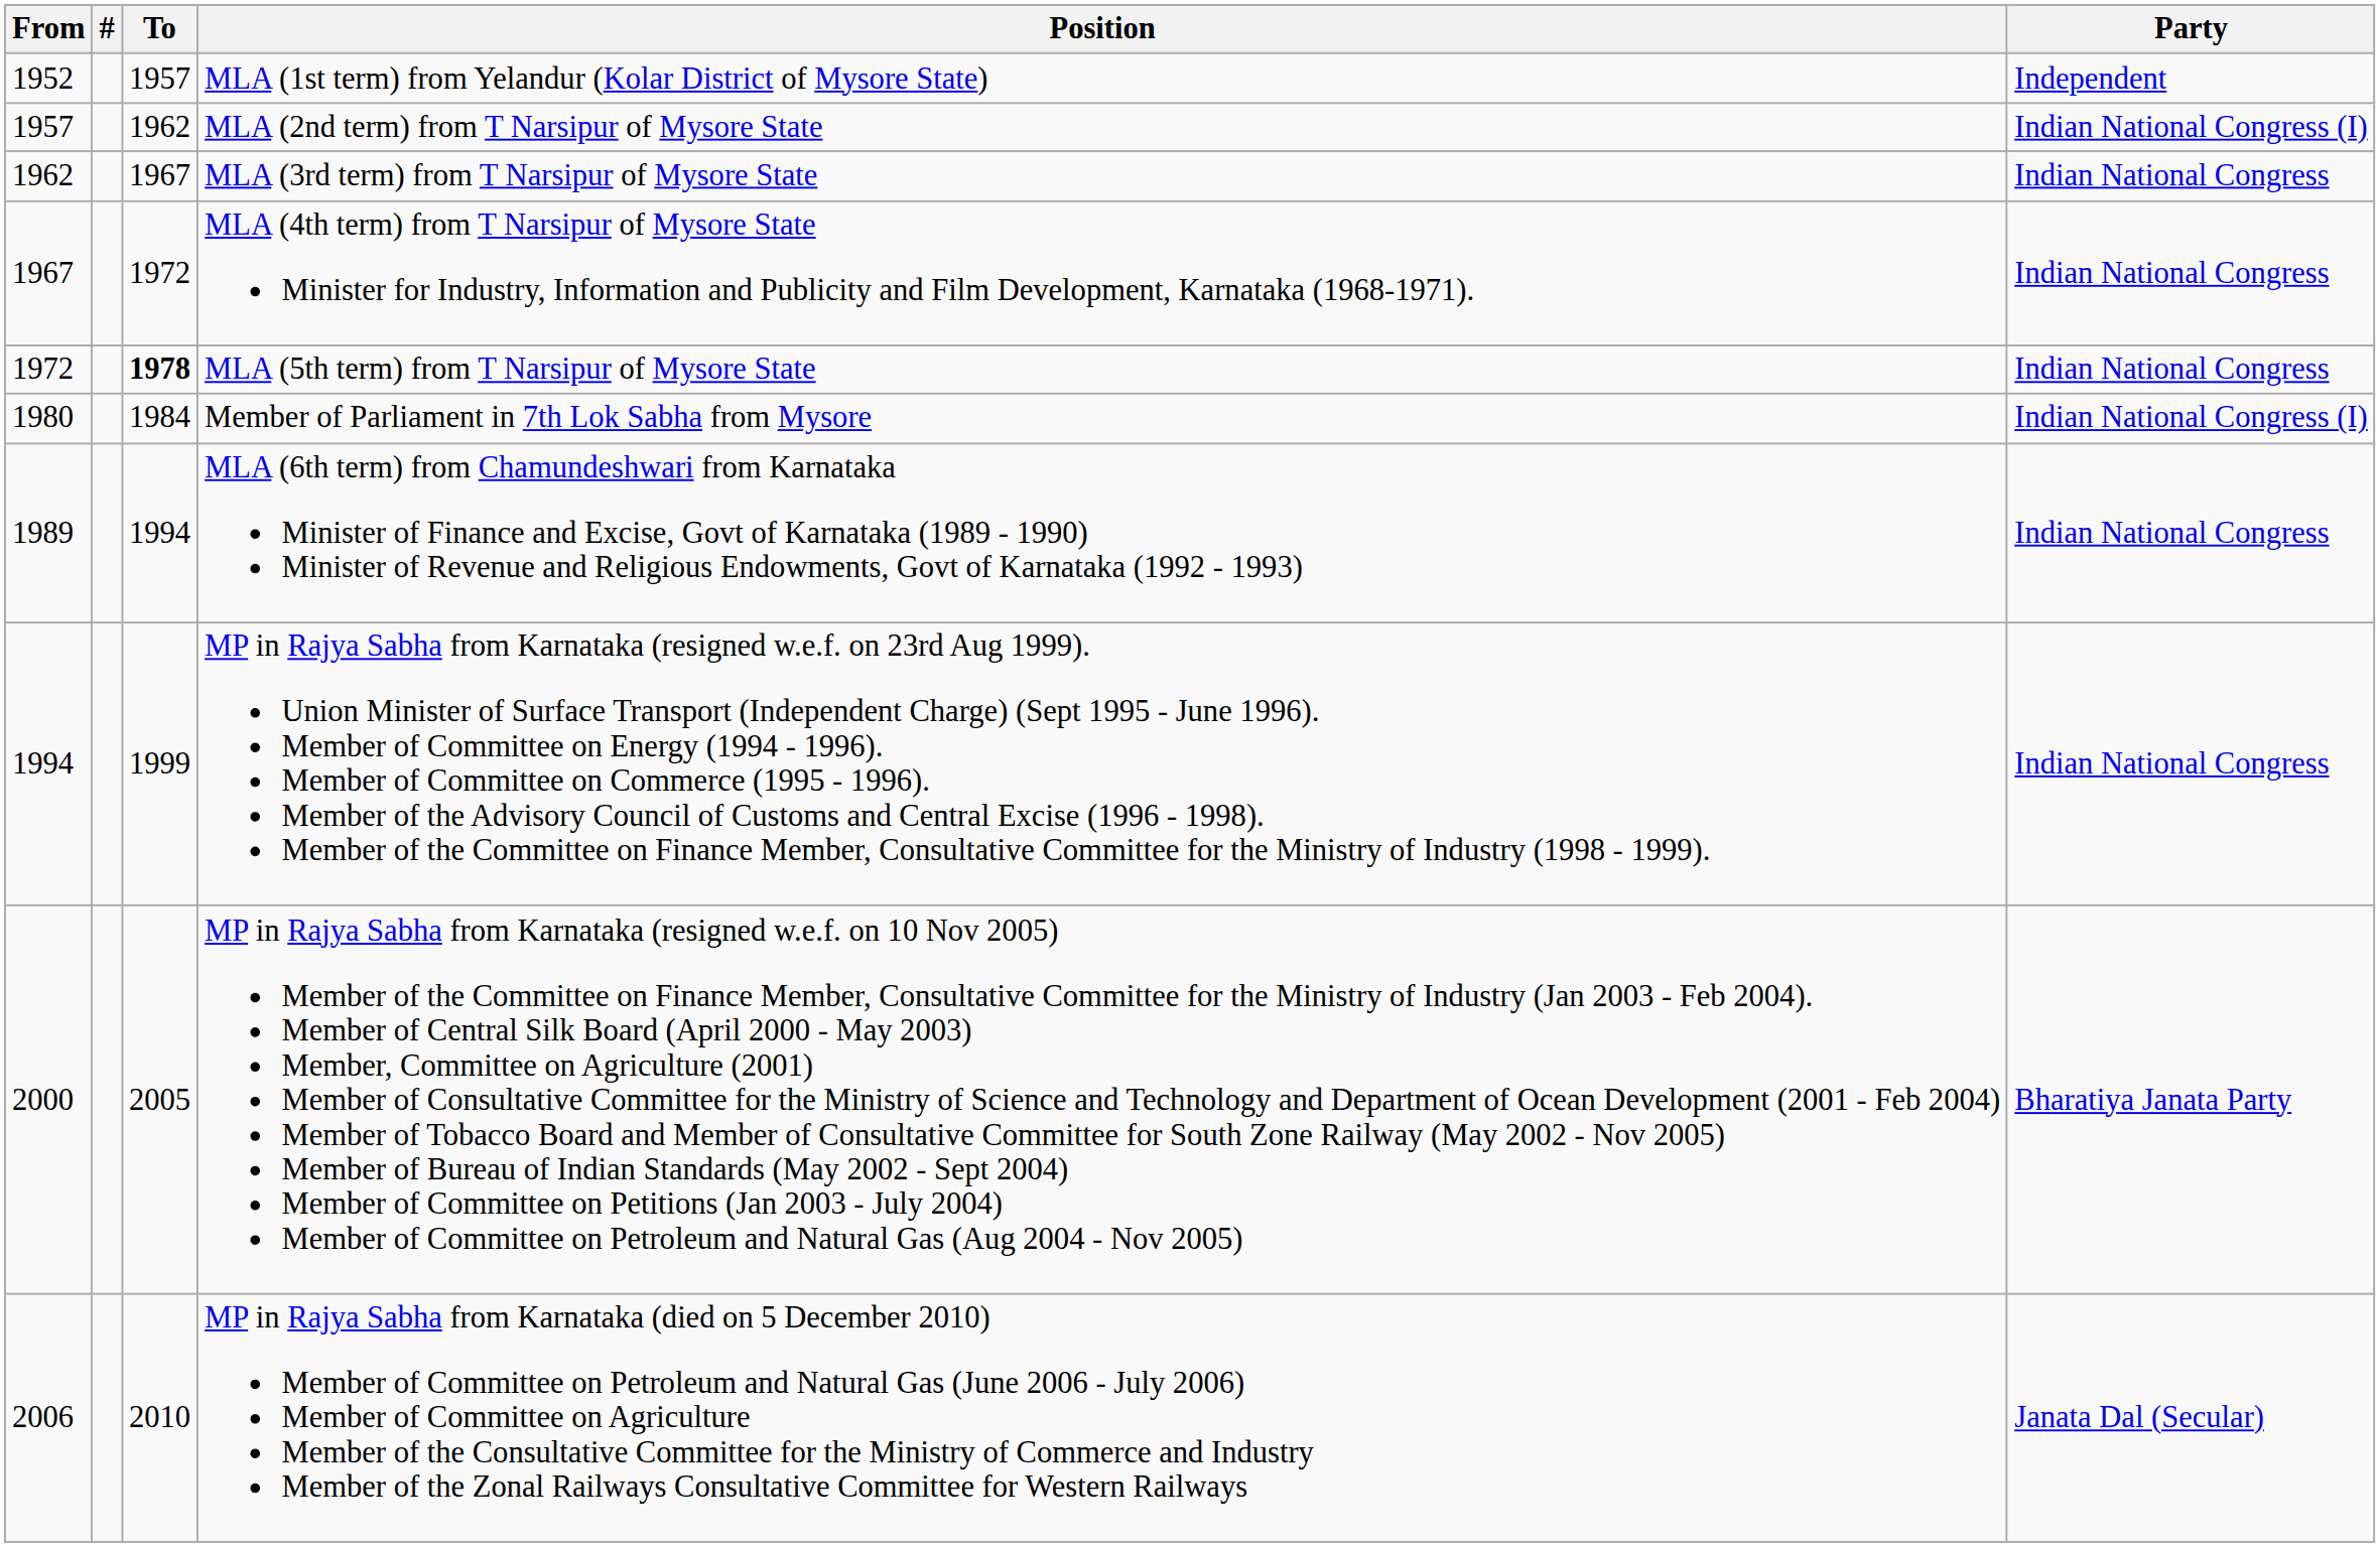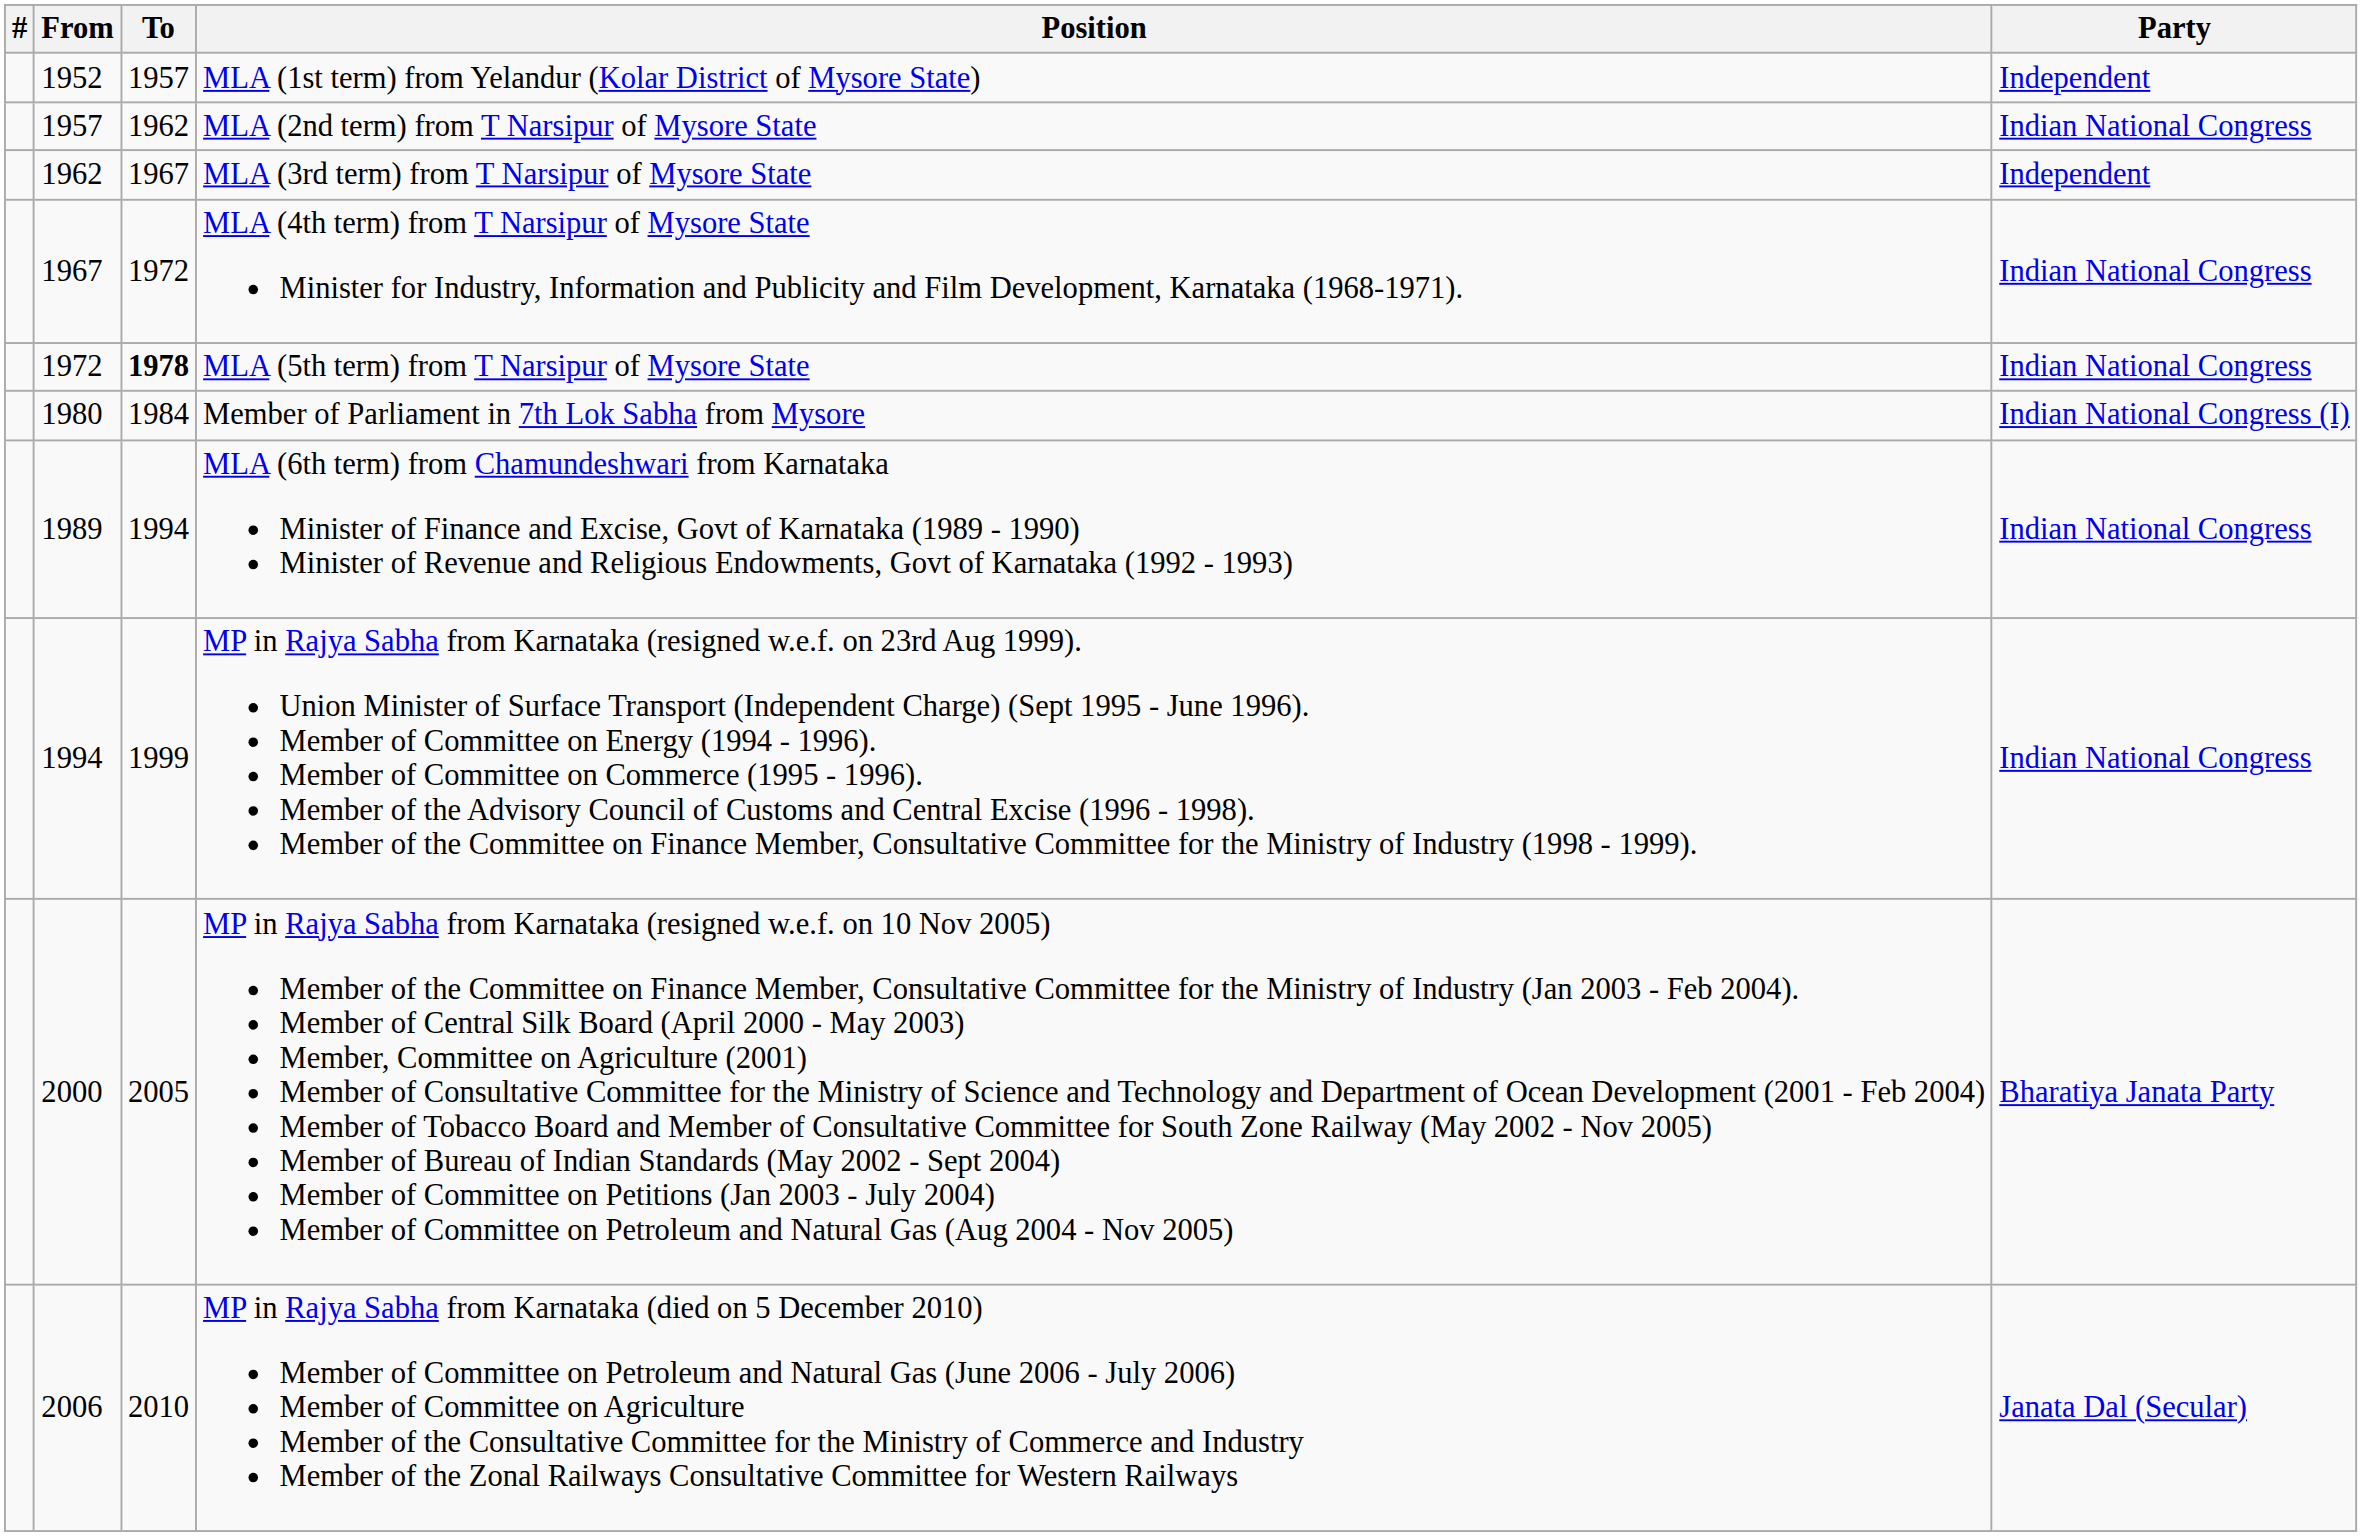 <table class="wikitable">
 <tr>
+<th>#</th>
 <th>From</th>
-<th>#</th>
 <th>To</th>
 <th>Position</th>
 <th>Party</th>
 </tr>
 <tr>
+<td></td>
 <td>1952</td>
-<td></td>
 <td>1957</td>
 <td><a href='#'>MLA</a> (1st term) from Yelandur (<a href='#'>Kolar District</a> of <a href='#'>Mysore State</a>)</td>
 <td><a href='#'>Independent</a></td>
 </tr>
 <tr>
+<td></td>
 <td>1957</td>
-<td></td>
 <td>1962</td>
 <td><a href='#'>MLA</a> (2nd term) from <a href='#'>T Narsipur</a> of <a href='#'>Mysore State</a></td>
-<td><a href='#'>Indian National Congress (I)</a></td>
-</tr>
-<tr>
-<td>1962</td>
-<td></td>
-<td>1967</td>
-<td><a href='#'>MLA</a> (3rd term) from <a href='#'>T Narsipur</a> of <a href='#'>Mysore State</a></td>
 <td><a href='#'>Indian National Congress</a></td>
 </tr>
 <tr>
+<td></td>
+<td>1962</td>
 <td>1967</td>
+<td><a href='#'>MLA</a> (3rd term) from <a href='#'>T Narsipur</a> of <a href='#'>Mysore State</a></td>
+<td><a href='#'>Independent</a></td>
+</tr>
+<tr>
 <td></td>
+<td>1967</td>
 <td>1972</td>
 <td><a href='#'>MLA</a> (4th term) from <a href='#'>T Narsipur</a> of <a href='#'>Mysore State</a><br><ul><li>Minister for Industry, Information and Publicity and Film Development, Karnataka (1968-1971).</li></ul></td>
 <td><a href='#'>Indian National Congress</a></td>
 </tr>
 <tr>
+<td></td>
 <td>1972</td>
-<td></td>
 <td><strong>1978</strong></td>
 <td><a href='#'>MLA</a>  (5th term) from <a href='#'>T Narsipur</a> of <a href='#'>Mysore State</a></td>
 <td><a href='#'>Indian National Congress</a></td>
 </tr>
 <tr>
+<td></td>
 <td>1980</td>
-<td></td>
 <td>1984</td>
 <td>Member of Parliament in <a href='#'>7th Lok Sabha</a> from <a href='#'>Mysore</a></td>
 <td><a href='#'>Indian National Congress (I)</a></td>
 </tr>
 <tr>
+<td></td>
 <td>1989</td>
-<td></td>
 <td>1994</td>
 <td><a href='#'>MLA</a>  (6th term) from <a href='#'>Chamundeshwari</a> from Karnataka<br><ul><li>Minister of Finance and Excise, Govt of Karnataka (1989 - 1990)</li><li>Minister of Revenue and Religious Endowments, Govt of Karnataka (1992 - 1993)</li></ul></td>
 <td><a href='#'>Indian National Congress</a></td>
 </tr>
 <tr>
+<td></td>
 <td>1994</td>
-<td></td>
 <td>1999</td>
 <td><a href='#'>MP</a> in <a href='#'>Rajya Sabha</a> from Karnataka (resigned w.e.f. on 23rd Aug 1999).<br><ul><li>Union Minister of Surface Transport (Independent Charge) (Sept 1995 - June 1996).</li><li>Member of Committee on Energy (1994 - 1996).</li><li>Member of Committee on Commerce (1995 - 1996).</li><li>Member of the Advisory Council of Customs and Central Excise (1996 - 1998).</li><li>Member of the Committee on Finance Member, Consultative Committee for the Ministry of Industry (1998 - 1999).</li></ul></td>
 <td><a href='#'>Indian National Congress</a></td>
 </tr>
 <tr>
+<td></td>
 <td>2000</td>
-<td></td>
 <td>2005</td>
 <td><a href='#'>MP</a> in <a href='#'>Rajya Sabha</a> from Karnataka (resigned w.e.f. on 10 Nov 2005)<br><ul><li>Member of the Committee on Finance Member, Consultative Committee for the Ministry of Industry (Jan 2003 - Feb 2004).</li><li>Member of Central Silk Board (April 2000 - May 2003)</li><li>Member, Committee on Agriculture (2001)</li><li>Member of Consultative Committee for the Ministry of Science and Technology and Department of Ocean Development (2001 - Feb 2004)</li><li>Member of Tobacco Board and Member of Consultative Committee for South Zone Railway (May 2002 - Nov 2005)</li><li>Member of Bureau of Indian Standards (May 2002 - Sept 2004)</li><li>Member of Committee on Petitions (Jan 2003 - July 2004)</li><li>Member of Committee on Petroleum and Natural Gas (Aug 2004 - Nov 2005)</li></ul></td>
 <td><a href='#'>Bharatiya Janata Party</a></td>
 </tr>
 <tr>
+<td></td>
 <td>2006</td>
-<td></td>
 <td>2010</td>
 <td><a href='#'>MP</a> in <a href='#'>Rajya Sabha</a> from Karnataka (died on 5 December 2010)<br><ul><li>Member of Committee on Petroleum and Natural Gas (June 2006 - July 2006)</li><li>Member of Committee on Agriculture</li><li>Member of the Consultative Committee for the Ministry of Commerce and Industry</li><li>Member of the Zonal Railways Consultative Committee for Western Railways</li></ul></td>
 <td><a href='#'>Janata Dal (Secular)</a></td>
 </tr>
 </table>
